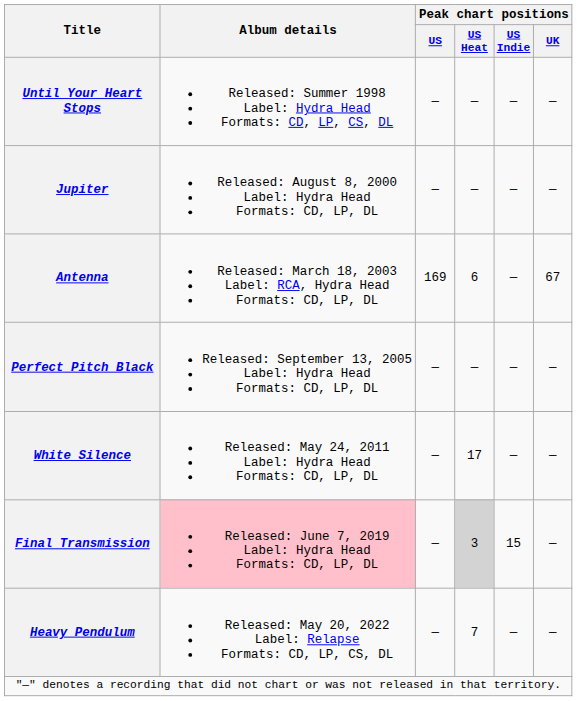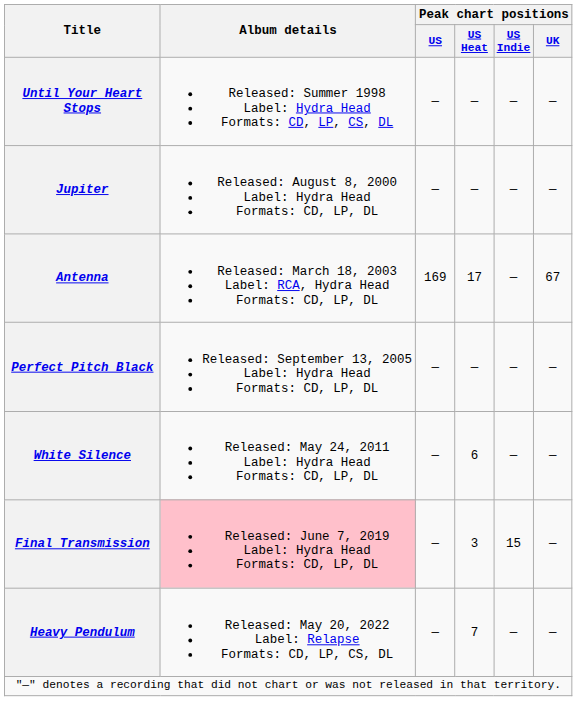 <table class="wikitable plainrowheaders" style="text-align:center;">
 <tr>
 <th scope="col" rowspan="2" style="width:12em;">Title</th>
 <th scope="col" rowspan="2" style="width:20em;">Album details</th>
 <th scope="col" colspan="10">Peak chart positions</th>
 </tr>
 <tr>
 <th scope="col" style="width:3em;font-size:90%;"><a href='#'>US</a><br></th>
 <th scope="col" style="width:3em;font-size:90%;"><a href='#'>US Heat</a><br></th>
 <th scope="col" style="width:3em;font-size:90%;"><a href='#'>US Indie</a><br></th>
 <th scope="col" style="width:3em;font-size:90%;"><a href='#'>UK</a><br></th>
 </tr>
 <tr>
 <th scope="row"><em><a href='#'>Until Your Heart Stops</a></em></th>
 <td><br><ul><li>Released: Summer 1998</li><li>Label: <a href='#'>Hydra Head</a></li><li>Formats: <a href='#'>CD</a>, <a href='#'>LP</a>, <a href='#'>CS</a>, <a href='#'>DL</a></li></ul></td>
 <td>—</td>
 <td>—</td>
 <td>—</td>
 <td>—</td>
 </tr>
 <tr>
 <th scope="row"><em><a href='#'>Jupiter</a></em></th>
 <td><br><ul><li>Released: August 8, 2000</li><li>Label: Hydra Head</li><li>Formats: CD, LP, DL</li></ul></td>
 <td>—</td>
 <td>—</td>
 <td>—</td>
 <td>—</td>
 </tr>
 <tr>
 <th scope="row"><em><a href='#'>Antenna</a></em></th>
 <td><br><ul><li>Released: March 18, 2003</li><li>Label: <a href='#'>RCA</a>, Hydra Head</li><li>Formats: CD, LP, DL</li></ul></td>
 <td>169</td>
-<td>6</td>
+<td>17</td>
 <td>—</td>
 <td>67</td>
 </tr>
 <tr>
 <th scope="row"><em><a href='#'>Perfect Pitch Black</a></em></th>
 <td><br><ul><li>Released: September 13, 2005</li><li>Label: Hydra Head</li><li>Formats: CD, LP, DL</li></ul></td>
 <td>—</td>
 <td>—</td>
 <td>—</td>
 <td>—</td>
 </tr>
 <tr>
 <th scope="row"><em><a href='#'>White Silence</a></em></th>
 <td><br><ul><li>Released: May 24, 2011</li><li>Label: Hydra Head</li><li>Formats: CD, LP, DL</li></ul></td>
 <td>—</td>
-<td>17</td>
+<td>6</td>
 <td>—</td>
 <td>—</td>
 </tr>
 <tr>
 <th scope="row"><em><a href='#'>Final Transmission</a></em></th>
 <td style="background: pink;"><br><ul><li>Released: June 7, 2019</li><li>Label: Hydra Head</li><li>Formats: CD, LP, DL</li></ul></td>
 <td>—<br></td>
-<td style="background: lightgrey;">3</td>
+<td>3</td>
 <td>15</td>
 <td>—</td>
 </tr>
 <tr>
 <th scope="row"><em><a href='#'>Heavy Pendulum</a></em></th>
 <td><br><ul><li>Released: May 20, 2022</li><li>Label: <a href='#'>Relapse</a></li><li>Formats: CD, LP, CS, DL</li></ul></td>
 <td>—</td>
 <td>7</td>
 <td>—</td>
 <td>—</td>
 </tr>
 <tr>
 <td colspan="12" style="font-size:90%">"—" denotes a recording that did not chart or was not released in that territory.</td>
 </tr>
 </table>
